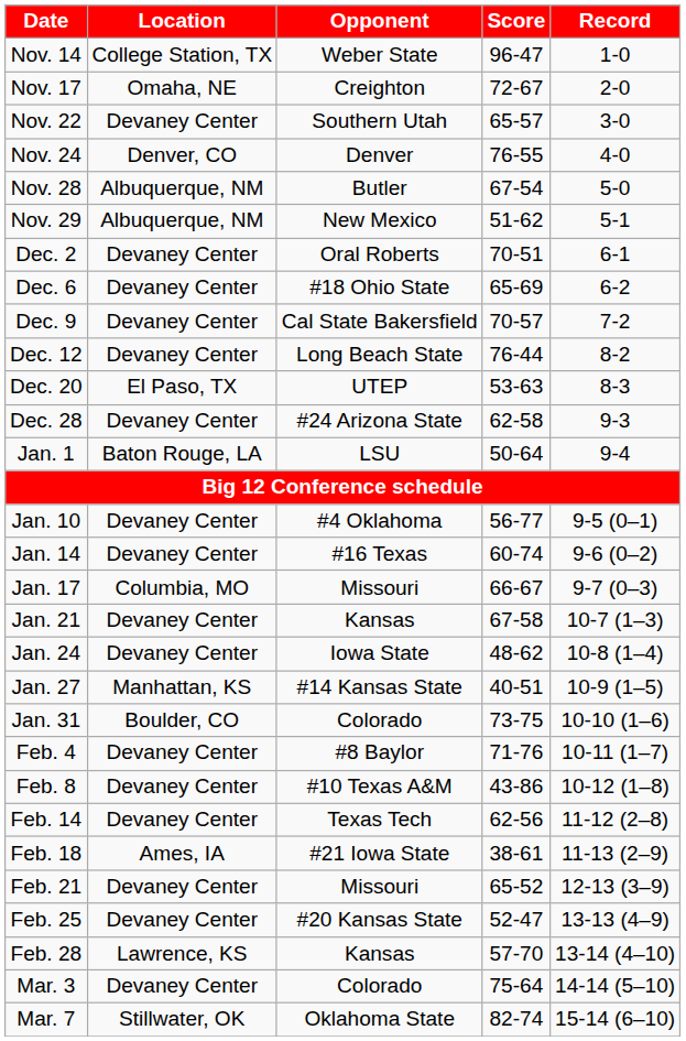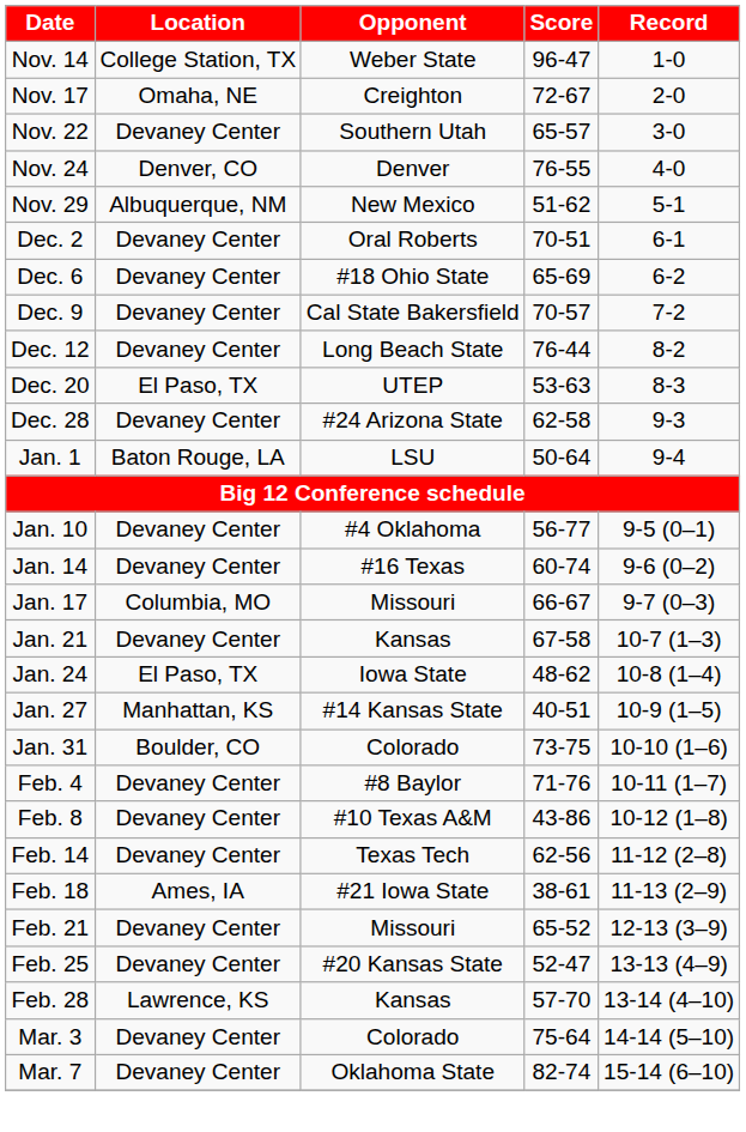 <table class="wikitable" style="text-align:center;">
 <tr>
 <th style="background:red;color:#FFFFFF;">Date</th>
 <th style="background:red;color:#FFFFFF;">Location</th>
 <th style="background:red;color:#FFFFFF;">Opponent</th>
 <th style="background:red;color:#FFFFFF;">Score</th>
 <th style="background:red;color:#FFFFFF;">Record</th>
 </tr>
 <tr>
 <td>Nov. 14</td>
 <td>College Station, TX</td>
 <td>Weber State</td>
 <td>96-47</td>
 <td>1-0</td>
 </tr>
 <tr>
 <td>Nov. 17</td>
 <td>Omaha, NE</td>
 <td>Creighton</td>
 <td>72-67</td>
 <td>2-0</td>
 </tr>
 <tr>
 <td>Nov. 22</td>
 <td>Devaney Center</td>
 <td>Southern Utah</td>
 <td>65-57</td>
 <td>3-0</td>
 </tr>
 <tr>
 <td>Nov. 24</td>
 <td>Denver, CO</td>
 <td>Denver</td>
 <td>76-55</td>
 <td>4-0</td>
-</tr>
-<tr>
-<td>Nov. 28</td>
-<td>Albuquerque, NM</td>
-<td>Butler</td>
-<td>67-54</td>
-<td>5-0</td>
 </tr>
 <tr>
 <td>Nov. 29</td>
 <td>Albuquerque, NM</td>
 <td>New Mexico</td>
 <td>51-62</td>
 <td>5-1</td>
 </tr>
 <tr>
 <td>Dec. 2</td>
 <td>Devaney Center</td>
 <td>Oral Roberts</td>
 <td>70-51</td>
 <td>6-1</td>
 </tr>
 <tr>
 <td>Dec. 6</td>
 <td>Devaney Center</td>
 <td>#18 Ohio State</td>
 <td>65-69</td>
 <td>6-2</td>
 </tr>
 <tr>
 <td>Dec. 9</td>
 <td>Devaney Center</td>
 <td>Cal State Bakersfield</td>
 <td>70-57</td>
 <td>7-2</td>
 </tr>
 <tr>
 <td>Dec. 12</td>
 <td>Devaney Center</td>
 <td>Long Beach State</td>
 <td>76-44</td>
 <td>8-2</td>
 </tr>
 <tr>
 <td>Dec. 20</td>
 <td>El Paso, TX</td>
 <td>UTEP</td>
 <td>53-63</td>
 <td>8-3</td>
 </tr>
 <tr>
 <td>Dec. 28</td>
 <td>Devaney Center</td>
 <td>#24 Arizona State</td>
 <td>62-58</td>
 <td>9-3</td>
 </tr>
 <tr>
 <td>Jan. 1</td>
 <td>Baton Rouge, LA</td>
 <td>LSU</td>
 <td>50-64</td>
 <td>9-4</td>
 </tr>
 <tr>
 <td colspan="5"  style="background:red;color:#FFFFFF;"><strong>Big 12 Conference schedule</strong></td>
 </tr>
 <tr>
 <td>Jan. 10</td>
 <td>Devaney Center</td>
 <td>#4 Oklahoma</td>
 <td>56-77</td>
 <td>9-5 (0–1)</td>
 </tr>
 <tr>
 <td>Jan. 14</td>
 <td>Devaney Center</td>
 <td>#16 Texas</td>
 <td>60-74</td>
 <td>9-6 (0–2)</td>
 </tr>
 <tr>
 <td>Jan. 17</td>
 <td>Columbia, MO</td>
 <td>Missouri</td>
 <td>66-67</td>
 <td>9-7 (0–3)</td>
 </tr>
 <tr>
 <td>Jan. 21</td>
 <td>Devaney Center</td>
 <td>Kansas</td>
 <td>67-58</td>
 <td>10-7 (1–3)</td>
 </tr>
 <tr>
 <td>Jan. 24</td>
-<td>Devaney Center</td>
+<td>El Paso, TX</td>
 <td>Iowa State</td>
 <td>48-62</td>
 <td>10-8 (1–4)</td>
 </tr>
 <tr>
 <td>Jan. 27</td>
 <td>Manhattan, KS</td>
 <td>#14 Kansas State</td>
 <td>40-51</td>
 <td>10-9 (1–5)</td>
 </tr>
 <tr>
 <td>Jan. 31</td>
 <td>Boulder, CO</td>
 <td>Colorado</td>
 <td>73-75</td>
 <td>10-10 (1–6)</td>
 </tr>
 <tr>
 <td>Feb. 4</td>
 <td>Devaney Center</td>
 <td>#8 Baylor</td>
 <td>71-76</td>
 <td>10-11 (1–7)</td>
 </tr>
 <tr>
 <td>Feb. 8</td>
 <td>Devaney Center</td>
 <td>#10 Texas A&M</td>
 <td>43-86</td>
 <td>10-12 (1–8)</td>
 </tr>
 <tr>
 <td>Feb. 14</td>
 <td>Devaney Center</td>
 <td>Texas Tech</td>
 <td>62-56</td>
 <td>11-12 (2–8)</td>
 </tr>
 <tr>
 <td>Feb. 18</td>
 <td>Ames, IA</td>
 <td>#21 Iowa State</td>
 <td>38-61</td>
 <td>11-13 (2–9)</td>
 </tr>
 <tr>
 <td>Feb. 21</td>
 <td>Devaney Center</td>
 <td>Missouri</td>
 <td>65-52</td>
 <td>12-13 (3–9)</td>
 </tr>
 <tr>
 <td>Feb. 25</td>
 <td>Devaney Center</td>
 <td>#20 Kansas State</td>
 <td>52-47</td>
 <td>13-13 (4–9)</td>
 </tr>
 <tr>
 <td>Feb. 28</td>
 <td>Lawrence, KS</td>
 <td>Kansas</td>
 <td>57-70</td>
 <td>13-14 (4–10)</td>
 </tr>
 <tr>
 <td>Mar. 3</td>
 <td>Devaney Center</td>
 <td>Colorado</td>
 <td>75-64</td>
 <td>14-14 (5–10)</td>
 </tr>
 <tr>
 <td>Mar. 7</td>
-<td>Stillwater, OK</td>
+<td>Devaney Center</td>
 <td>Oklahoma State</td>
 <td>82-74</td>
 <td>15-14 (6–10)</td>
 </tr>
 <tr>
 </tr>
 </table>
